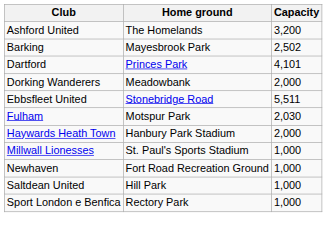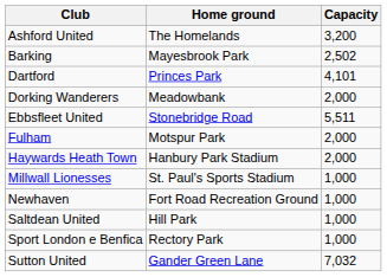 <table class="wikitable" border="1">
 <tr>
 <th>Club</th>
 <th>Home ground</th>
 <th>Capacity</th>
 </tr>
 <tr>
 <td>Ashford United</td>
 <td>The Homelands</td>
 <td>3,200</td>
 </tr>
 <tr>
 <td>Barking</td>
 <td>Mayesbrook Park</td>
 <td>2,502</td>
 </tr>
 <tr>
 <td>Dartford</td>
 <td><a href='#'>Princes Park</a></td>
 <td>4,101</td>
 </tr>
 <tr>
 <td>Dorking Wanderers</td>
 <td>Meadowbank</td>
 <td>2,000</td>
 </tr>
 <tr>
 <td>Ebbsfleet United</td>
 <td><a href='#'>Stonebridge Road</a></td>
 <td>5,511</td>
 </tr>
 <tr>
 <td><a href='#'>Fulham</a></td>
 <td>Motspur Park</td>
-<td>2,030</td>
+<td>2,000</td>
 </tr>
 <tr>
 <td><a href='#'>Haywards Heath Town</a></td>
 <td>Hanbury Park Stadium</td>
 <td>2,000</td>
 </tr>
 <tr>
 <td><a href='#'>Millwall Lionesses</a></td>
 <td>St. Paul's Sports Stadium</td>
 <td>1,000</td>
 </tr>
 <tr>
 <td>Newhaven</td>
 <td>Fort Road Recreation Ground</td>
 <td>1,000</td>
 </tr>
 <tr>
 <td>Saltdean United</td>
 <td>Hill Park</td>
 <td>1,000</td>
 </tr>
 <tr>
 <td>Sport London e Benfica</td>
 <td>Rectory Park</td>
 <td>1,000</td>
 </tr>
+<tr>
+<td>Sutton United</td>
+<td><a href='#'>Gander Green Lane</a></td>
+<td>7,032</td>
+</tr>
 </table>
